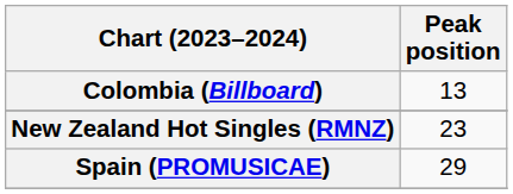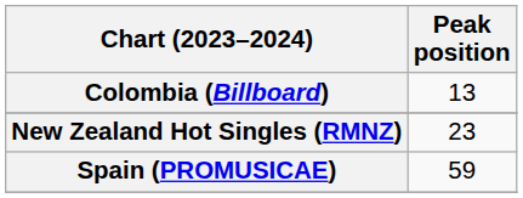 <table class="wikitable sortable plainrowheaders" style="text-align:center">
 <tr>
 <th scope="col">Chart (2023–2024)</th>
 <th scope="col">Peak<br>position</th>
 </tr>
 <tr>
 <th scope="row">Colombia (<em><a href='#'>Billboard</a></em>)</th>
 <td>13</td>
 </tr>
 <tr>
 </tr>
 <tr>
 <th scope="row">New Zealand Hot Singles (<a href='#'>RMNZ</a>)</th>
 <td>23</td>
 </tr>
 <tr>
 <th scope="row">Spain (<a href='#'>PROMUSICAE</a>)</th>
-<td>29</td>
+<td>59</td>
 </tr>
 <tr>
 </tr>
 <tr>
 </tr>
 <tr>
 </tr>
 <tr>
 </tr>
 </table>
